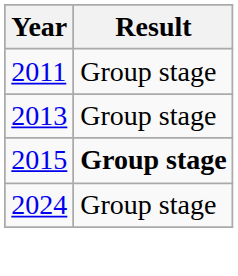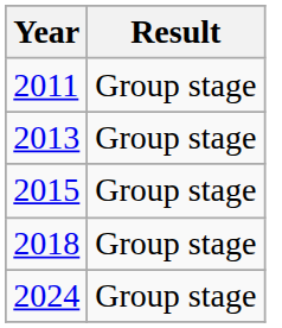 <table class="wikitable">
 <tr>
 <th>Year</th>
 <th>Result</th>
 </tr>
 <tr>
 <td> <a href='#'>2011</a></td>
 <td>Group stage</td>
 </tr>
 <tr>
 <td> <a href='#'>2013</a></td>
 <td>Group stage</td>
 </tr>
 <tr>
 <td> <a href='#'>2015</a></td>
-<td><strong>Group stage</strong></td>
+<td>Group stage</td>
+</tr>
+<tr>
+<td> <a href='#'>2018</a></td>
+<td>Group stage</td>
 </tr>
 <tr>
 <td> <a href='#'>2024</a></td>
 <td>Group stage</td>
 </tr>
 </table>
